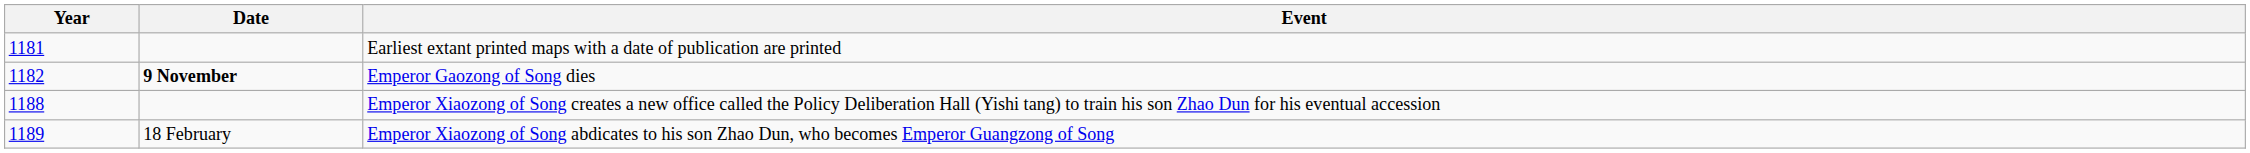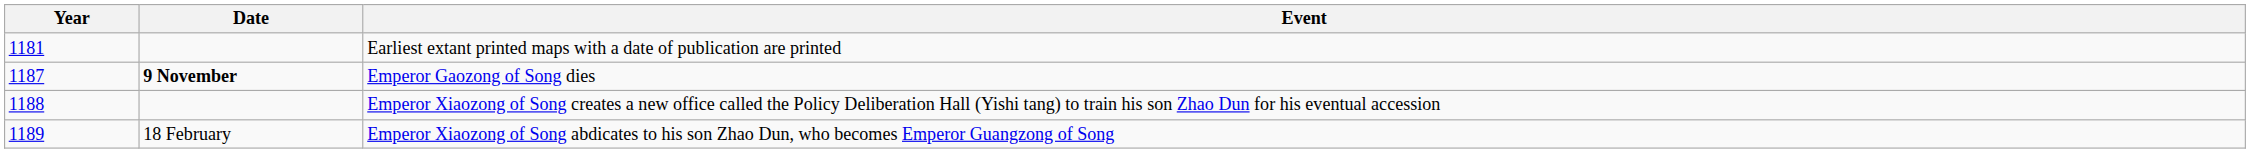 <table class="wikitable" width="100%">
 <tr>
 <th style="width:6%">Year</th>
 <th style="width:10%">Date</th>
 <th>Event</th>
 </tr>
 <tr>
 <td><a href='#'>1181</a></td>
 <td></td>
 <td>Earliest extant printed maps with a date of publication are printed</td>
 </tr>
 <tr>
-<td><a href='#'>1182</a></td>
+<td><a href='#'>1187</a></td>
 <td><strong>9 November</strong></td>
 <td><a href='#'>Emperor Gaozong of Song</a> dies</td>
 </tr>
 <tr>
 <td><a href='#'>1188</a></td>
 <td></td>
 <td><a href='#'>Emperor Xiaozong of Song</a> creates a new office called the Policy Deliberation Hall (Yishi tang) to train his son <a href='#'>Zhao Dun</a> for his eventual accession</td>
 </tr>
 <tr>
 <td><a href='#'>1189</a></td>
 <td>18 February</td>
 <td><a href='#'>Emperor Xiaozong of Song</a> abdicates to his son Zhao Dun, who becomes <a href='#'>Emperor Guangzong of Song</a></td>
 </tr>
 </table>
